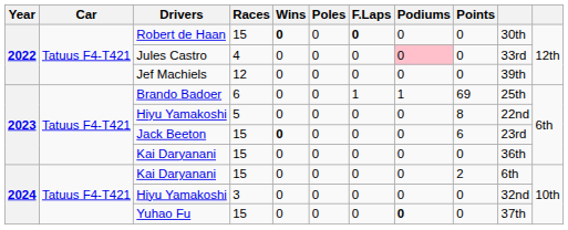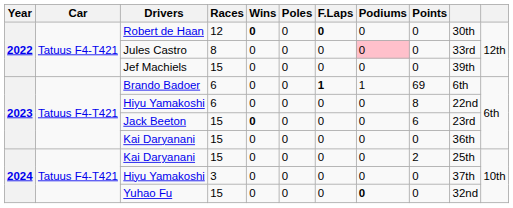 <table class="wikitable" style="font-size:85%">
 <tr>
 <th>Year</th>
 <th>Car</th>
 <th>Drivers</th>
 <th>Races</th>
 <th>Wins</th>
 <th>Poles</th>
 <th>F.Laps</th>
 <th>Podiums</th>
 <th>Points</th>
 <th></th>
 <th></th>
 </tr>
 <tr>
 <th rowspan="3"><a href='#'>2022</a></th>
 <td rowspan="3"><a href='#'>Tatuus F4-T421</a></td>
 <td> <a href='#'>Robert de Haan</a></td>
-<td>15</td>
+<td>12</td>
 <td><strong>0</strong></td>
 <td>0</td>
 <td><strong>0</strong></td>
 <td>0</td>
 <td>0</td>
 <td>30th</td>
 <td rowspan="3">12th</td>
 </tr>
 <tr>
 <td> Jules Castro</td>
-<td>4</td>
+<td>8</td>
 <td>0</td>
 <td>0</td>
 <td>0</td>
 <td style="background: pink;">0</td>
 <td>0</td>
 <td>33rd</td>
 </tr>
 <tr>
 <td> Jef Machiels</td>
-<td>12</td>
+<td>15</td>
 <td>0</td>
 <td>0</td>
 <td>0</td>
 <td>0</td>
 <td>0</td>
 <td>39th</td>
 </tr>
 <tr>
 <th rowspan="4"><a href='#'>2023</a></th>
 <td rowspan="4"><a href='#'>Tatuus F4-T421</a></td>
 <td> <a href='#'>Brando Badoer</a></td>
 <td>6</td>
 <td>0</td>
 <td>0</td>
-<td>1</td>
+<td><strong>1</strong></td>
 <td>1</td>
 <td>69</td>
-<td>25th</td>
+<td>6th</td>
 <td rowspan="4">6th</td>
 </tr>
 <tr>
 <td> <a href='#'>Hiyu Yamakoshi</a></td>
-<td>5</td>
+<td>6</td>
 <td>0</td>
 <td>0</td>
 <td>0</td>
 <td>0</td>
 <td>8</td>
 <td>22nd</td>
 </tr>
 <tr>
 <td> <a href='#'>Jack Beeton</a></td>
 <td>15</td>
 <td><strong>0</strong></td>
 <td>0</td>
 <td>0</td>
 <td>0</td>
 <td>6</td>
 <td>23rd</td>
 </tr>
 <tr>
 <td> <a href='#'>Kai Daryanani</a></td>
 <td>15</td>
 <td>0</td>
 <td>0</td>
 <td>0</td>
 <td>0</td>
 <td>0</td>
 <td>36th</td>
 </tr>
 <tr>
 <th rowspan="3"><a href='#'>2024</a></th>
 <td rowspan="3"><a href='#'>Tatuus F4-T421</a></td>
 <td> <a href='#'>Kai Daryanani</a></td>
 <td>15</td>
 <td>0</td>
 <td>0</td>
 <td>0</td>
 <td>0</td>
 <td>2</td>
-<td>6th</td>
+<td>25th</td>
 <td rowspan="3">10th</td>
 </tr>
 <tr>
 <td> <a href='#'>Hiyu Yamakoshi</a></td>
 <td>3</td>
 <td>0</td>
 <td>0</td>
 <td>0</td>
 <td>0</td>
 <td>0</td>
-<td>32nd</td>
+<td>37th</td>
 </tr>
 <tr>
 <td> <a href='#'>Yuhao Fu</a></td>
 <td>15</td>
 <td>0</td>
 <td>0</td>
 <td>0</td>
 <td><strong>0</strong></td>
 <td>0</td>
-<td>37th</td>
+<td>32nd</td>
 </tr>
 </table>
